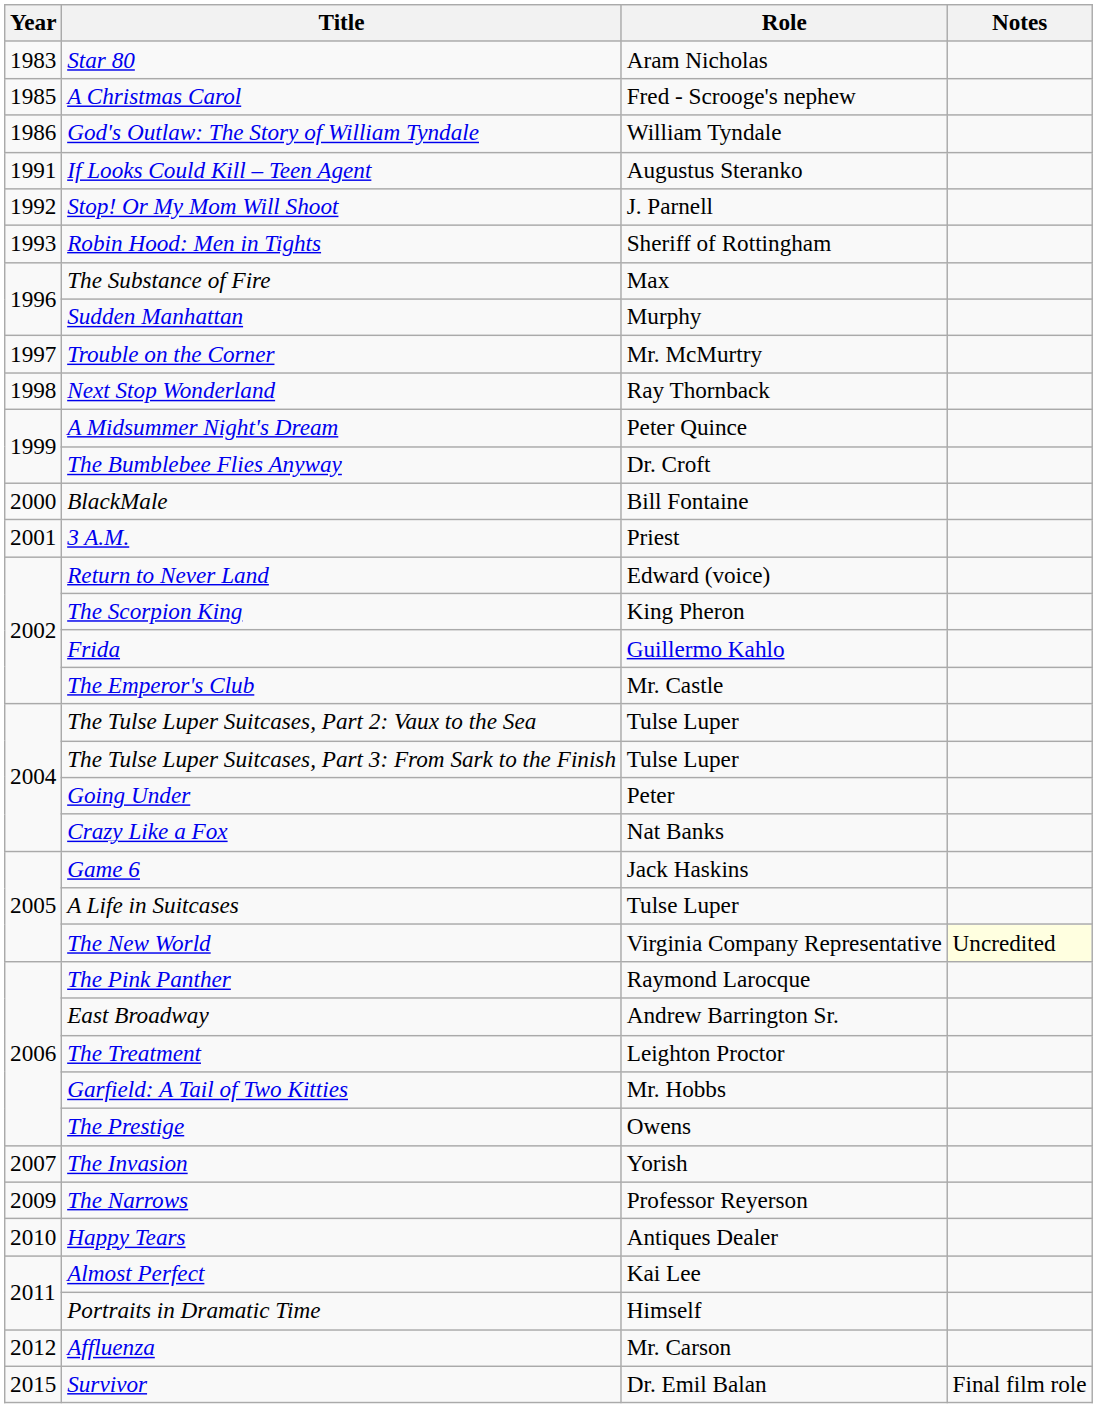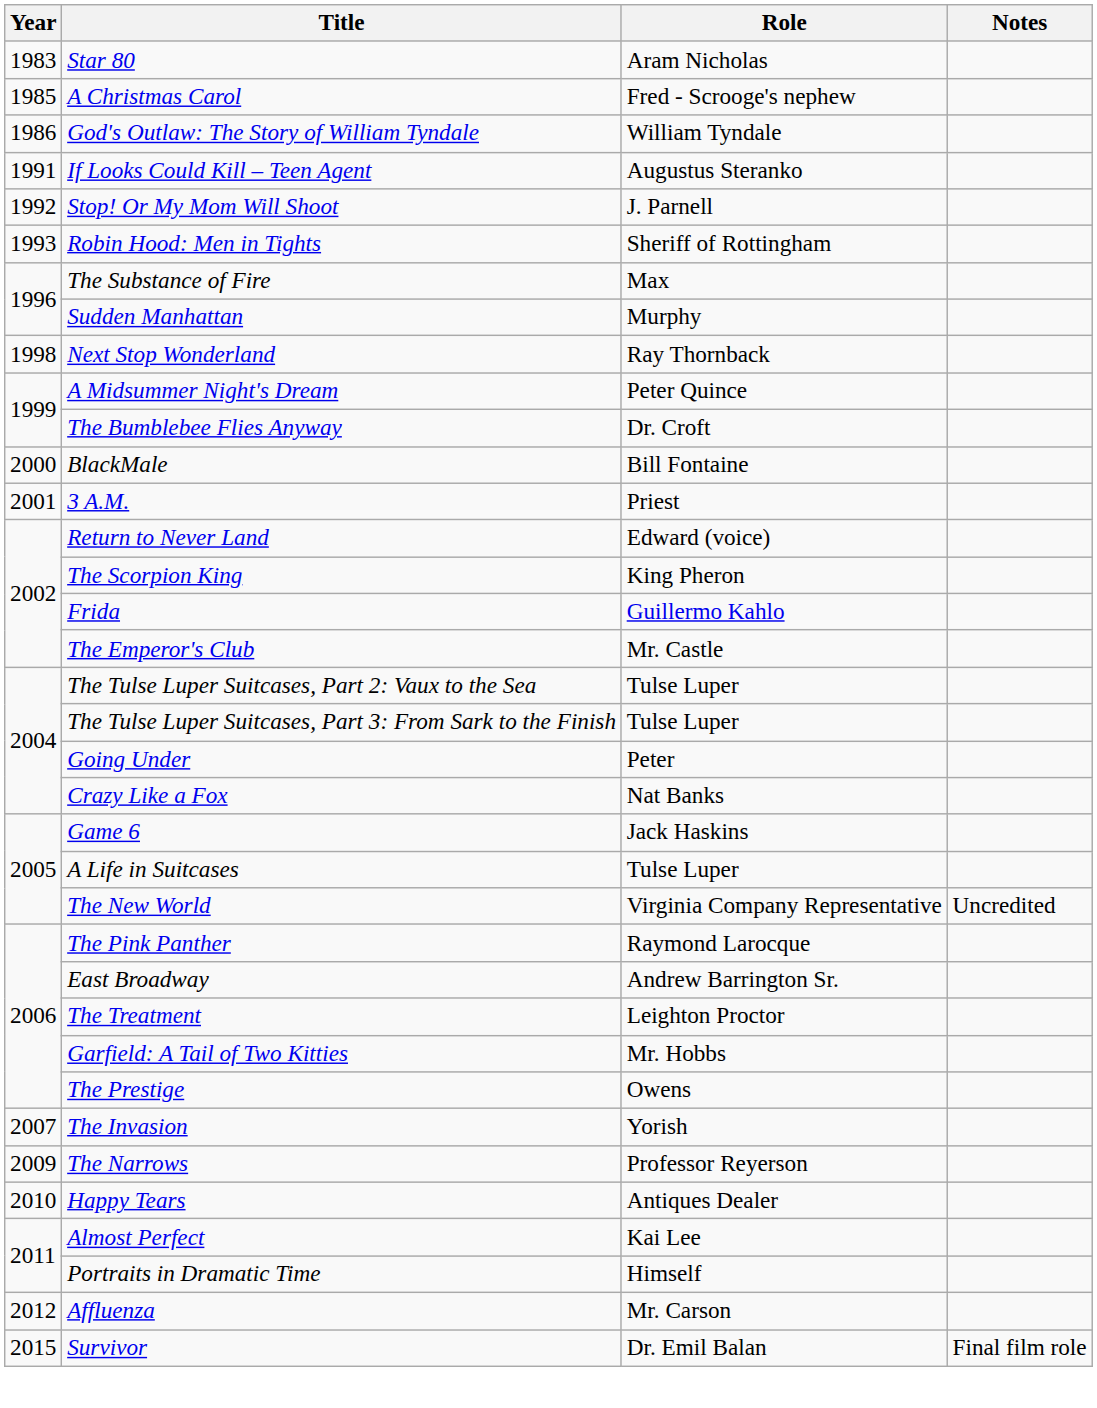 <table class="wikitable sortable">
 <tr>
 <th>Year</th>
 <th>Title</th>
 <th>Role</th>
 <th>Notes</th>
 </tr>
 <tr>
 <td>1983</td>
 <td><em><a href='#'>Star 80</a></em></td>
 <td>Aram Nicholas</td>
 <td></td>
 </tr>
 <tr>
 <td>1985</td>
 <td><em><a href='#'>A Christmas Carol</a></em></td>
 <td>Fred - Scrooge's nephew</td>
 <td></td>
 </tr>
 <tr>
 <td>1986</td>
 <td><em><a href='#'>God's Outlaw: The Story of William Tyndale</a></em></td>
 <td>William Tyndale</td>
 <td></td>
 </tr>
 <tr>
 <td>1991</td>
 <td><em><a href='#'>If Looks Could Kill – Teen Agent</a></em></td>
 <td>Augustus Steranko</td>
 <td></td>
 </tr>
 <tr>
 <td>1992</td>
 <td><em><a href='#'>Stop! Or My Mom Will Shoot</a></em></td>
 <td>J. Parnell</td>
 <td></td>
 </tr>
 <tr>
 <td>1993</td>
 <td><em><a href='#'>Robin Hood: Men in Tights</a></em></td>
 <td>Sheriff of Rottingham</td>
 <td></td>
 </tr>
 <tr>
 <td rowspan="2">1996</td>
 <td><em>The Substance of Fire</em></td>
 <td>Max</td>
 <td></td>
 </tr>
 <tr>
 <td><em><a href='#'>Sudden Manhattan</a></em></td>
 <td>Murphy</td>
-<td></td>
-</tr>
-<tr>
-<td>1997</td>
-<td><em><a href='#'>Trouble on the Corner</a></em></td>
-<td>Mr. McMurtry</td>
 <td></td>
 </tr>
 <tr>
 <td>1998</td>
 <td><em><a href='#'>Next Stop Wonderland</a></em></td>
 <td>Ray Thornback</td>
 <td></td>
 </tr>
 <tr>
 <td rowspan="2">1999</td>
 <td><em><a href='#'>A Midsummer Night's Dream</a></em></td>
 <td>Peter Quince</td>
 <td></td>
 </tr>
 <tr>
 <td><em><a href='#'>The Bumblebee Flies Anyway</a></em></td>
 <td>Dr. Croft</td>
 <td></td>
 </tr>
 <tr>
 <td>2000</td>
 <td><em>BlackMale</em></td>
 <td>Bill Fontaine</td>
 <td></td>
 </tr>
 <tr>
 <td>2001</td>
 <td><em><a href='#'>3 A.M.</a></em></td>
 <td>Priest</td>
 <td></td>
 </tr>
 <tr>
 <td rowspan="4">2002</td>
 <td><em><a href='#'>Return to Never Land</a></em></td>
 <td>Edward (voice)</td>
 <td></td>
 </tr>
 <tr>
 <td><em><a href='#'>The Scorpion King</a></em></td>
 <td>King Pheron</td>
 <td></td>
 </tr>
 <tr>
 <td><em><a href='#'>Frida</a></em></td>
 <td><a href='#'>Guillermo Kahlo</a></td>
 <td></td>
 </tr>
 <tr>
 <td><em><a href='#'>The Emperor's Club</a></em></td>
 <td>Mr. Castle</td>
 <td></td>
 </tr>
 <tr>
 <td rowspan="4">2004</td>
 <td><em>The Tulse Luper Suitcases, Part 2: Vaux to the Sea</em></td>
 <td>Tulse Luper</td>
 <td></td>
 </tr>
 <tr>
 <td><em>The Tulse Luper Suitcases, Part 3: From Sark to the Finish</em></td>
 <td>Tulse Luper</td>
 <td></td>
 </tr>
 <tr>
 <td><em><a href='#'>Going Under</a></em></td>
 <td>Peter</td>
 <td></td>
 </tr>
 <tr>
 <td><em><a href='#'>Crazy Like a Fox</a></em></td>
 <td>Nat Banks</td>
 <td></td>
 </tr>
 <tr>
 <td rowspan="3">2005</td>
 <td><em><a href='#'>Game 6</a></em></td>
 <td>Jack Haskins</td>
 <td></td>
 </tr>
 <tr>
 <td><em>A Life in Suitcases</em></td>
 <td>Tulse Luper</td>
 <td></td>
 </tr>
 <tr>
 <td><em><a href='#'>The New World</a></em></td>
 <td>Virginia Company Representative</td>
-<td style="background: lightyellow;">Uncredited</td>
+<td>Uncredited</td>
 </tr>
 <tr>
 <td rowspan="5">2006</td>
 <td><em><a href='#'>The Pink Panther</a></em></td>
 <td>Raymond Larocque</td>
 <td></td>
 </tr>
 <tr>
 <td><em>East Broadway</em></td>
 <td>Andrew Barrington Sr.</td>
 <td></td>
 </tr>
 <tr>
 <td><em><a href='#'>The Treatment</a></em></td>
 <td>Leighton Proctor</td>
 <td></td>
 </tr>
 <tr>
 <td><em><a href='#'>Garfield: A Tail of Two Kitties</a></em></td>
 <td>Mr. Hobbs</td>
 <td></td>
 </tr>
 <tr>
 <td><em><a href='#'>The Prestige</a></em></td>
 <td>Owens</td>
 <td></td>
 </tr>
 <tr>
 <td>2007</td>
 <td><em><a href='#'>The Invasion</a></em></td>
 <td>Yorish</td>
 <td></td>
 </tr>
 <tr>
 <td>2009</td>
 <td><em><a href='#'>The Narrows</a></em></td>
 <td>Professor Reyerson</td>
 <td></td>
 </tr>
 <tr>
 <td>2010</td>
 <td><em><a href='#'>Happy Tears</a></em></td>
 <td>Antiques Dealer</td>
 <td></td>
 </tr>
 <tr>
 <td rowspan="2">2011</td>
 <td><em><a href='#'>Almost Perfect</a></em></td>
 <td>Kai Lee</td>
 <td></td>
 </tr>
 <tr>
 <td><em>Portraits in Dramatic Time</em></td>
 <td>Himself</td>
 <td></td>
 </tr>
 <tr>
 <td>2012</td>
 <td><em><a href='#'>Affluenza</a></em></td>
 <td>Mr. Carson</td>
 <td></td>
 </tr>
 <tr>
 <td>2015</td>
 <td><em><a href='#'>Survivor</a></em></td>
 <td>Dr. Emil Balan</td>
 <td>Final film role</td>
 </tr>
 </table>
